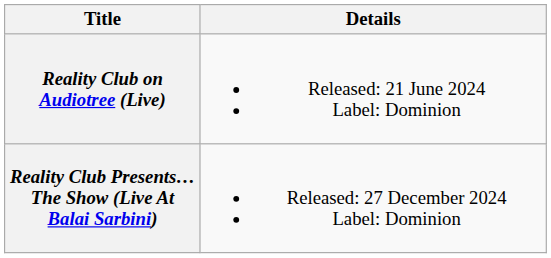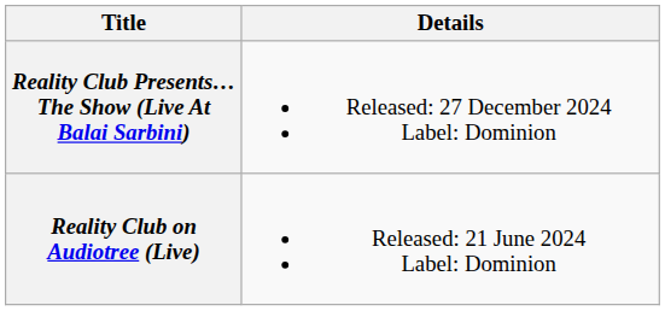 <table class="wikitable plainrowheaders" style="text-align:center;">
 <tr>
 <th scope="col" style="width:10em;">Title</th>
 <th scope="col" style="width:18em;">Details</th>
 </tr>
 <tr>
+<th scope="row"><em>Reality Club Presents… The Show (Live At <a href='#'>Balai Sarbini</a>)</em></th>
+<td><br><ul><li>Released: 27 December 2024</li><li>Label: Dominion</li></ul></td>
+</tr>
+<tr>
 <th scope="row"><em>Reality Club on <a href='#'>Audiotree</a> (Live)</em></th>
 <td><br><ul><li>Released: 21 June 2024</li><li>Label: Dominion</li></ul></td>
 </tr>
-<tr>
-<th scope="row"><em>Reality Club Presents… The Show (Live At <a href='#'>Balai Sarbini</a>)</em></th>
-<td><br><ul><li>Released: 27 December 2024</li><li>Label: Dominion</li></ul></td>
-</tr>
 </table>
